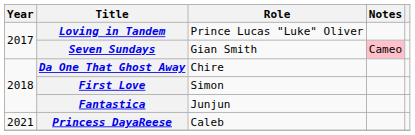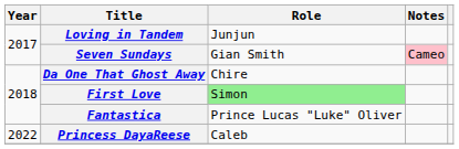 <table class="wikitable sortable plainrowheaders">
 <tr>
 <th scope="col">Year</th>
 <th scope="col">Title</th>
 <th scope="col">Role</th>
 <th scope="col" class="unsortable">Notes</th>
 <th scope="col" class="unsortable"></th>
 </tr>
 <tr>
 <td rowspan="2">2017</td>
 <th scope="row"><em><a href='#'>Loving in Tandem</a></em></th>
-<td>Prince Lucas "Luke" Oliver</td>
+<td>Junjun</td>
 <td></td>
 <td style="text-align:center;"></td>
 </tr>
 <tr>
 <th scope="row"><em><a href='#'>Seven Sundays</a></em></th>
 <td>Gian Smith</td>
 <td style="background: pink;">Cameo</td>
 <td style="text-align:center;"></td>
 </tr>
 <tr>
 <td rowspan="3">2018</td>
 <th scope="row"><em><a href='#'>Da One That Ghost Away</a></em></th>
 <td>Chire</td>
 <td></td>
 <td style="text-align:center;"></td>
 </tr>
 <tr>
 <th scope="row"><em><a href='#'>First Love</a></em></th>
-<td>Simon</td>
+<td style="background: lightgreen;">Simon</td>
 <td></td>
 <td style="text-align:center;"></td>
 </tr>
 <tr>
 <th scope="row"><em><a href='#'>Fantastica</a></em></th>
-<td>Junjun</td>
+<td>Prince Lucas "Luke" Oliver</td>
 <td></td>
 <td style="text-align:center;"></td>
 </tr>
 <tr>
-<td>2021</td>
+<td>2022</td>
 <th scope="row"><em><a href='#'>Princess DayaReese</a></em></th>
 <td>Caleb</td>
 <td></td>
 <td style="text-align:center;"></td>
 </tr>
 <tr>
 </tr>
 </table>
